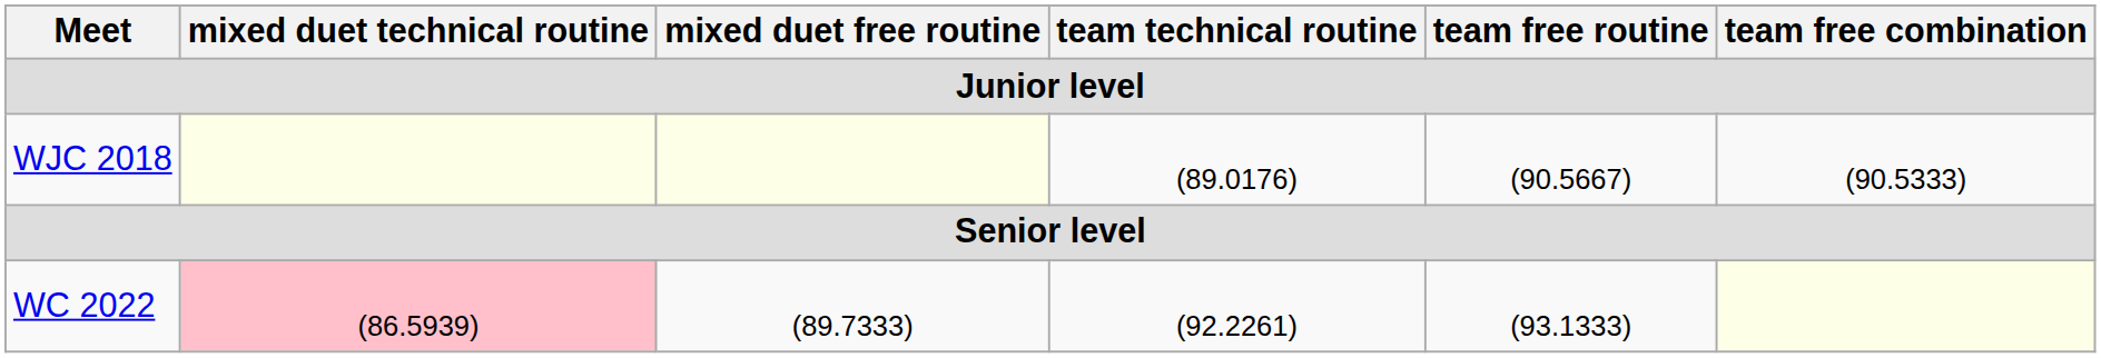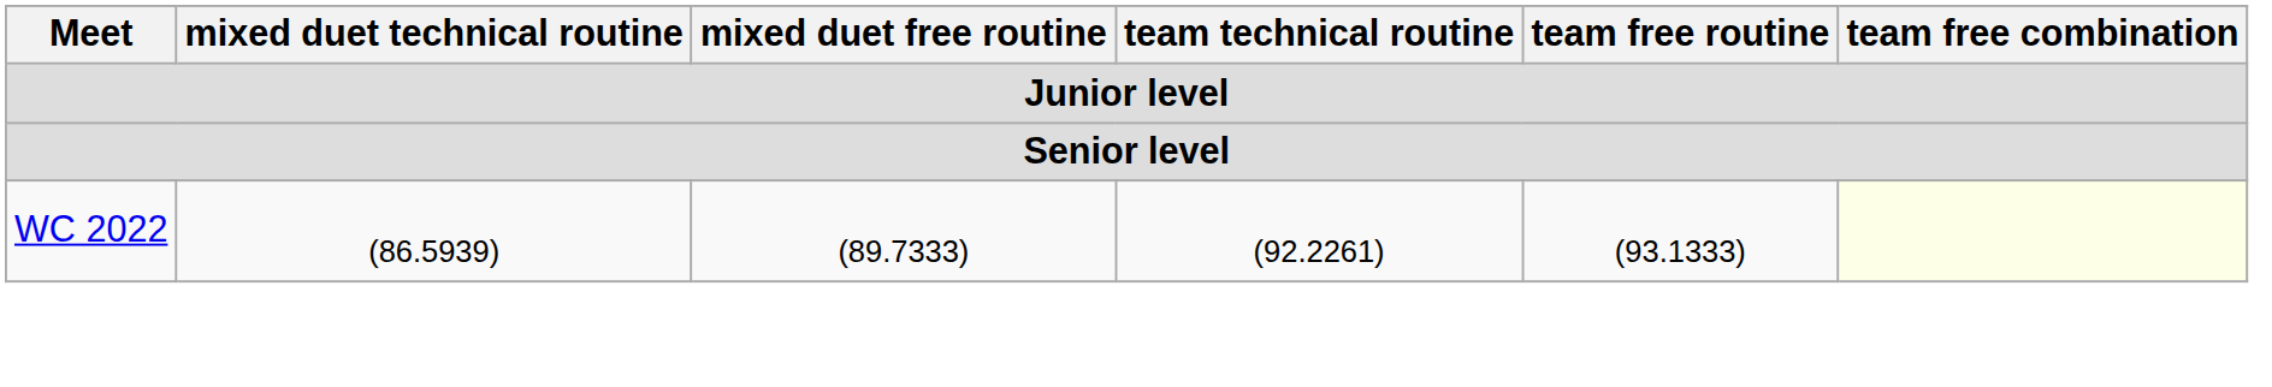 <table class="sortable wikitable">
 <tr>
 <th>Meet</th>
 <th class="unsortable">mixed duet technical routine</th>
 <th class="unsortable">mixed duet free routine</th>
 <th class="unsortable">team technical routine</th>
 <th class="unsortable">team free routine</th>
 <th class="unsortable">team free combination</th>
 </tr>
 <tr bgcolor="#DDDDDD">
 <td colspan="6" align="center"><strong>Junior level</strong></td>
 </tr>
-<tr>
-<td><a href='#'>WJC 2018</a></td>
-<td style="background:#fdffe7"></td>
-<td style="background:#fdffe7"></td>
-<td align="center"><br><small>(89.0176)</small></td>
-<td align="center"><br><small>(90.5667)</small></td>
-<td align="center"><br><small>(90.5333)</small></td>
-</tr>
 <tr bgcolor="#DDDDDD">
 <td colspan="6" align="center"><strong>Senior level</strong></td>
 </tr>
 <tr>
 <td><a href='#'>WC 2022</a></td>
-<td align="center" style="background: pink;"><br><small>(86.5939)</small></td>
+<td align="center"><br><small>(86.5939)</small></td>
 <td align="center"><br><small>(89.7333)</small></td>
 <td align="center"><br><small>(92.2261)</small></td>
 <td align="center"><br><small>(93.1333)</small></td>
 <td style="background:#fdffe7"></td>
 </tr>
 </table>
